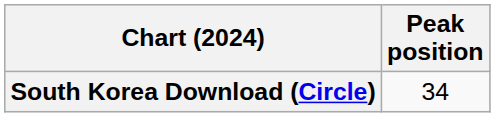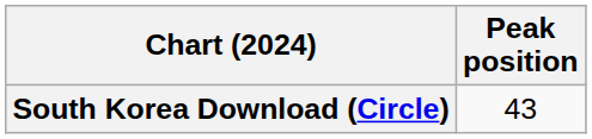 <table class="wikitable plainrowheaders" style="text-align:center">
 <tr>
 <th scope="col">Chart (2024)</th>
 <th scope="col">Peak<br>position</th>
 </tr>
 <tr>
 <th scope="row">South Korea Download (<a href='#'>Circle</a>)</th>
-<td>34</td>
+<td>43</td>
 </tr>
 </table>
